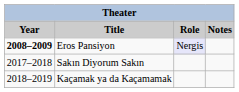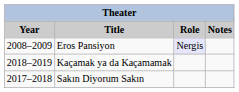 <table class="wikitable" style="font-size:90%">
 <tr>
 <th colspan="4" style="background:LightSteelBlue">Theater</th>
 </tr>
 <tr>
 <th style="background:#CCCCCC">Year</th>
 <th style="background:#CCCCCC">Title</th>
 <th style="background:#CCCCCC">Role</th>
 <th style="background:#CCCCCC">Notes</th>
 </tr>
 <tr>
-<td><strong>2008–2009</strong></td>
+<td>2008–2009</td>
 <td>Eros Pansiyon</td>
 <td style="background: lavender;">Nergis</td>
+<td></td>
+</tr>
+<tr>
+<td>2018–2019</td>
+<td>Kaçamak ya da Kaçamamak</td>
+<td></td>
 <td></td>
 </tr>
 <tr>
 <td>2017–2018</td>
 <td>Sakın Diyorum Sakın</td>
 <td></td>
 <td></td>
 </tr>
-<tr>
-<td>2018–2019</td>
-<td>Kaçamak ya da Kaçamamak</td>
-<td></td>
-<td></td>
-</tr>
 </table>
